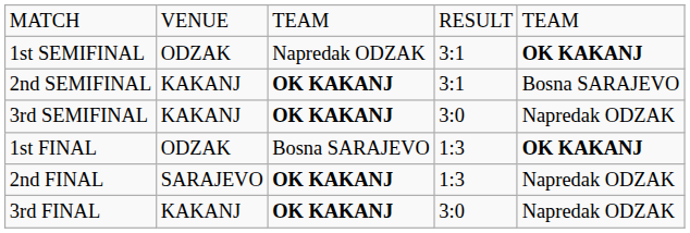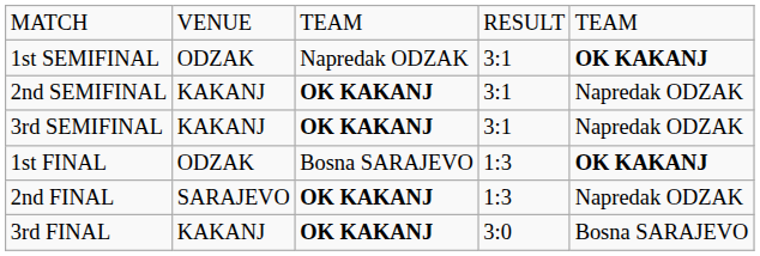 <table class="wikitable">
 <tr>
 <td>MATCH</td>
 <td>VENUE</td>
 <td>TEAM</td>
 <td>RESULT</td>
 <td>TEAM</td>
 </tr>
 <tr>
 <td>1st SEMIFINAL</td>
 <td>ODZAK</td>
 <td>Napredak ODZAK</td>
 <td>3:1</td>
 <td><strong>OK KAKANJ</strong></td>
 </tr>
 <tr>
 <td>2nd SEMIFINAL</td>
 <td>KAKANJ</td>
 <td><strong>OK KAKANJ</strong></td>
 <td>3:1</td>
-<td>Bosna SARAJEVO</td>
+<td>Napredak ODZAK</td>
 </tr>
 <tr>
 <td>3rd SEMIFINAL</td>
 <td>KAKANJ</td>
 <td><strong>OK KAKANJ</strong></td>
-<td>3:0</td>
+<td>3:1</td>
 <td>Napredak ODZAK</td>
 </tr>
 <tr>
 <td>1st FINAL</td>
 <td>ODZAK</td>
 <td>Bosna SARAJEVO</td>
 <td>1:3</td>
 <td><strong>OK KAKANJ</strong></td>
 </tr>
 <tr>
 <td>2nd FINAL</td>
 <td>SARAJEVO</td>
 <td><strong>OK KAKANJ</strong></td>
 <td>1:3</td>
 <td>Napredak ODZAK</td>
 </tr>
 <tr>
 <td>3rd FINAL</td>
 <td>KAKANJ</td>
 <td><strong>OK KAKANJ</strong></td>
 <td>3:0</td>
-<td>Napredak ODZAK</td>
+<td>Bosna SARAJEVO</td>
 </tr>
 </table>
